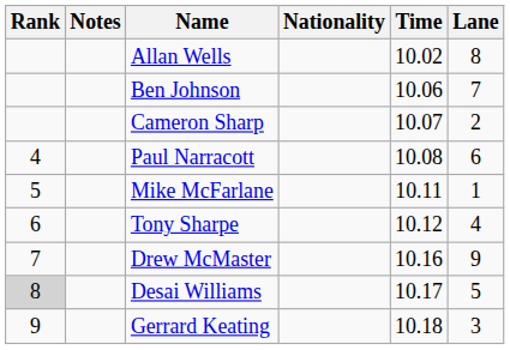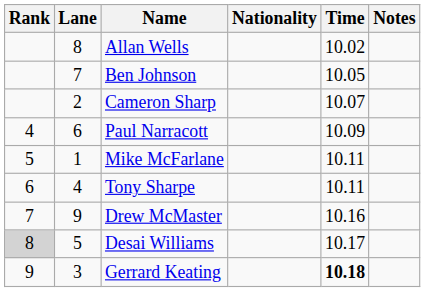 <table class="wikitable sortable" style=" text-align:center">
 <tr>
 <th>Rank</th>
-<th>Notes</th>
+<th>Lane</th>
 <th>Name</th>
 <th>Nationality</th>
 <th>Time</th>
-<th>Lane</th>
+<th>Notes</th>
 </tr>
 <tr>
 <td></td>
-<td></td>
+<td>8</td>
 <td align=left><a href='#'>Allan Wells</a></td>
 <td align=left></td>
 <td>10.02</td>
-<td>8</td>
+<td></td>
 </tr>
 <tr>
 <td></td>
-<td></td>
+<td>7</td>
 <td align=left><a href='#'>Ben Johnson</a></td>
 <td align=left></td>
-<td>10.06</td>
-<td>7</td>
+<td>10.05</td>
+<td></td>
 </tr>
 <tr>
 <td></td>
-<td></td>
+<td>2</td>
 <td align=left><a href='#'>Cameron Sharp</a></td>
 <td align=left></td>
 <td>10.07</td>
-<td>2</td>
+<td></td>
 </tr>
 <tr>
 <td>4</td>
-<td></td>
+<td>6</td>
 <td align=left><a href='#'>Paul Narracott</a></td>
 <td align=left></td>
-<td>10.08</td>
-<td>6</td>
+<td>10.09</td>
+<td></td>
 </tr>
 <tr>
 <td>5</td>
-<td></td>
+<td>1</td>
 <td align=left><a href='#'>Mike McFarlane</a></td>
 <td align=left></td>
 <td>10.11</td>
-<td>1</td>
+<td></td>
 </tr>
 <tr>
 <td>6</td>
-<td></td>
+<td>4</td>
 <td align=left><a href='#'>Tony Sharpe</a></td>
 <td align=left></td>
-<td>10.12</td>
-<td>4</td>
+<td>10.11</td>
+<td></td>
 </tr>
 <tr>
 <td>7</td>
-<td></td>
+<td>9</td>
 <td align=left><a href='#'>Drew McMaster</a></td>
 <td align=left></td>
 <td>10.16</td>
-<td>9</td>
+<td></td>
 </tr>
 <tr>
 <td style="background: lightgrey;">8</td>
-<td></td>
+<td>5</td>
 <td align=left><a href='#'>Desai Williams</a></td>
 <td align=left></td>
 <td>10.17</td>
-<td>5</td>
+<td></td>
 </tr>
 <tr>
 <td>9</td>
-<td></td>
+<td>3</td>
 <td align=left><a href='#'>Gerrard Keating</a></td>
 <td align=left></td>
-<td>10.18</td>
-<td>3</td>
+<td><strong>10.18</strong></td>
+<td></td>
 </tr>
 </table>
